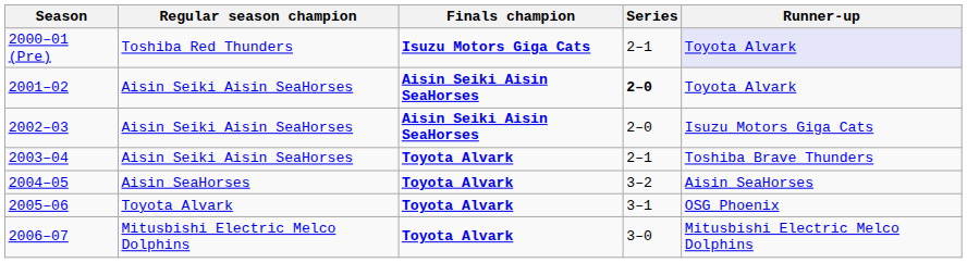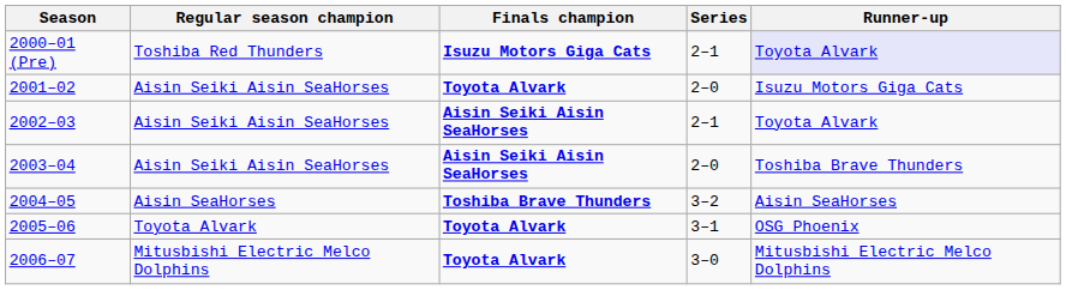 <table class="wikitable sortable">
 <tr>
 <th>Season</th>
 <th>Regular season champion</th>
 <th>Finals champion</th>
 <th>Series</th>
 <th>Runner-up</th>
 </tr>
 <tr>
 <td><a href='#'>2000–01 (Pre)</a></td>
 <td><a href='#'>Toshiba Red Thunders</a></td>
 <td><strong><a href='#'>Isuzu Motors Giga Cats</a></strong></td>
 <td>2–1</td>
 <td style="background: lavender;"><a href='#'>Toyota Alvark</a></td>
 </tr>
 <tr>
 <td><a href='#'>2001–02</a></td>
 <td><a href='#'>Aisin Seiki Aisin SeaHorses</a></td>
-<td><strong><a href='#'>Aisin Seiki Aisin SeaHorses</a></strong></td>
-<td><strong>2–0</strong></td>
-<td><a href='#'>Toyota Alvark</a></td>
+<td><strong><a href='#'>Toyota Alvark</a></strong></td>
+<td>2–0</td>
+<td><a href='#'>Isuzu Motors Giga Cats</a></td>
 </tr>
 <tr>
 <td><a href='#'>2002–03</a></td>
 <td><a href='#'>Aisin Seiki Aisin SeaHorses</a></td>
 <td><strong><a href='#'>Aisin Seiki Aisin SeaHorses</a></strong></td>
-<td>2–0</td>
-<td><a href='#'>Isuzu Motors Giga Cats</a></td>
+<td>2–1</td>
+<td><a href='#'>Toyota Alvark</a></td>
 </tr>
 <tr>
 <td><a href='#'>2003–04</a></td>
 <td><a href='#'>Aisin Seiki Aisin SeaHorses</a></td>
-<td><strong><a href='#'>Toyota Alvark</a></strong></td>
-<td>2–1</td>
+<td><strong><a href='#'>Aisin Seiki Aisin SeaHorses</a></strong></td>
+<td>2–0</td>
 <td><a href='#'>Toshiba Brave Thunders</a></td>
 </tr>
 <tr>
 <td><a href='#'>2004–05</a></td>
 <td><a href='#'>Aisin SeaHorses</a></td>
-<td><strong><a href='#'>Toyota Alvark</a></strong></td>
+<td><strong><a href='#'>Toshiba Brave Thunders</a></strong></td>
 <td>3–2</td>
 <td><a href='#'>Aisin SeaHorses</a></td>
 </tr>
 <tr>
 <td><a href='#'>2005–06</a></td>
 <td><a href='#'>Toyota Alvark</a></td>
 <td><strong><a href='#'>Toyota Alvark</a></strong></td>
 <td>3–1</td>
 <td><a href='#'>OSG Phoenix</a></td>
 </tr>
 <tr>
 <td><a href='#'>2006–07</a></td>
 <td><a href='#'>Mitusbishi Electric Melco Dolphins</a></td>
 <td><strong><a href='#'>Toyota Alvark</a></strong></td>
 <td>3–0</td>
 <td><a href='#'>Mitusbishi Electric Melco Dolphins</a></td>
 </tr>
 </table>
